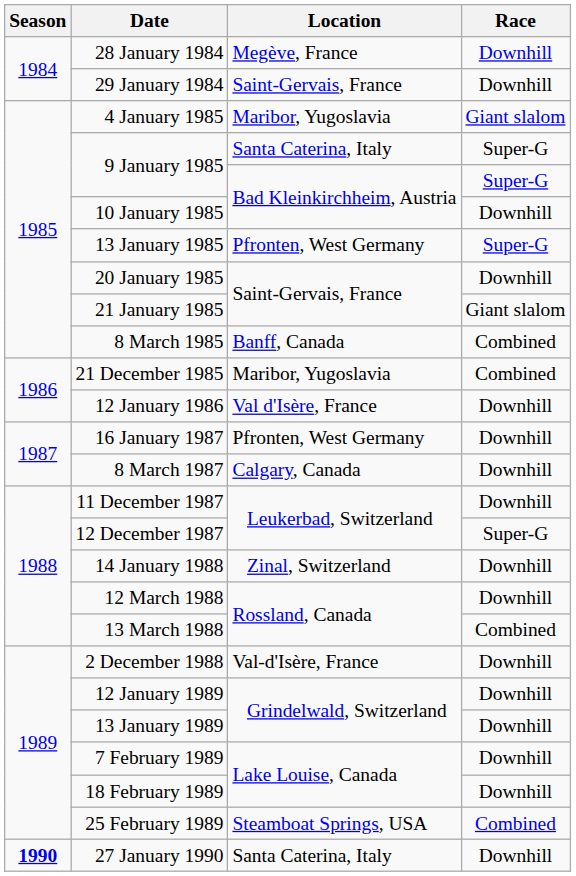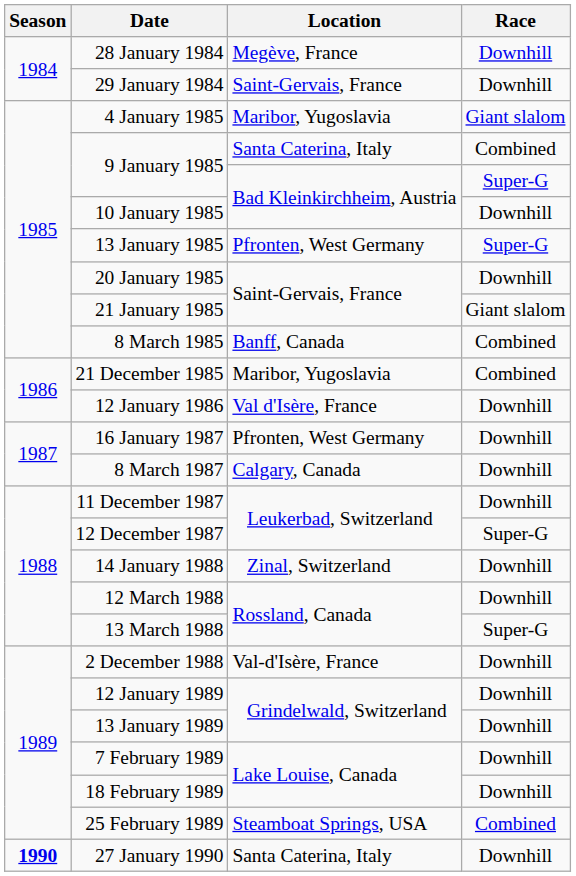 <table class="wikitable" style="text-align:center; font-size:95%">
 <tr>
 <th>Season</th>
 <th>Date</th>
 <th>Location</th>
 <th>Race</th>
 </tr>
 <tr>
 <td rowspan=2><a href='#'>1984</a></td>
 <td align=right>28 January 1984</td>
 <td align=left> <a href='#'>Megève</a>, France</td>
 <td><a href='#'>Downhill</a></td>
 </tr>
 <tr>
 <td align=right>29 January 1984</td>
 <td align=left> <a href='#'>Saint-Gervais</a>, France</td>
 <td>Downhill</td>
 </tr>
 <tr>
 <td rowspan=8><a href='#'>1985</a></td>
 <td align=right>4 January 1985</td>
 <td align=left> <a href='#'>Maribor</a>, Yugoslavia</td>
 <td><a href='#'>Giant slalom</a></td>
 </tr>
 <tr>
 <td rowspan="2" style="text-align:right;">9 January 1985</td>
 <td align=left> <a href='#'>Santa Caterina</a>, Italy</td>
-<td>Super-G</td>
+<td>Combined</td>
 </tr>
 <tr>
 <td rowspan="2" style="text-align:left;"> <a href='#'>Bad Kleinkirchheim</a>, Austria</td>
 <td><a href='#'>Super-G</a></td>
 </tr>
 <tr>
 <td align=right>10 January 1985</td>
 <td>Downhill</td>
 </tr>
 <tr>
 <td align=right>13 January 1985</td>
 <td align=left> <a href='#'>Pfronten</a>, West Germany</td>
 <td><a href='#'>Super-G</a></td>
 </tr>
 <tr>
 <td align=right>20 January 1985</td>
 <td rowspan="2" style="text-align:left;"> Saint-Gervais, France</td>
 <td>Downhill</td>
 </tr>
 <tr>
 <td align=right>21 January 1985</td>
 <td>Giant slalom</td>
 </tr>
 <tr>
 <td align=right>8 March 1985</td>
 <td align=left> <a href='#'>Banff</a>, Canada</td>
 <td>Combined</td>
 </tr>
 <tr>
 <td rowspan=2><a href='#'>1986</a></td>
 <td align=right>21 December 1985</td>
 <td align=left> Maribor, Yugoslavia</td>
 <td>Combined</td>
 </tr>
 <tr>
 <td align=right>12 January 1986</td>
 <td align=left> <a href='#'>Val d'Isère</a>, France</td>
 <td>Downhill</td>
 </tr>
 <tr>
 <td rowspan=2><a href='#'>1987</a></td>
 <td align=right>16 January 1987</td>
 <td align=left> Pfronten, West Germany</td>
 <td>Downhill</td>
 </tr>
 <tr>
 <td align=right>8 March 1987</td>
 <td align=left> <a href='#'>Calgary</a>, Canada</td>
 <td>Downhill</td>
 </tr>
 <tr>
 <td rowspan=5><a href='#'>1988</a></td>
 <td align=right>11 December 1987</td>
 <td rowspan="2" style="text-align:left;">   <a href='#'>Leukerbad</a>, Switzerland</td>
 <td>Downhill</td>
 </tr>
 <tr>
 <td align=right>12 December 1987</td>
 <td>Super-G</td>
 </tr>
 <tr>
 <td align=right>14 January 1988</td>
 <td align=left>   <a href='#'>Zinal</a>, Switzerland</td>
 <td>Downhill</td>
 </tr>
 <tr>
 <td align=right>12 March 1988</td>
 <td rowspan="2" style="text-align:left;"> <a href='#'>Rossland</a>, Canada</td>
 <td>Downhill</td>
 </tr>
 <tr>
 <td align=right>13 March 1988</td>
-<td>Combined</td>
+<td>Super-G</td>
 </tr>
 <tr>
 <td rowspan=6><a href='#'>1989</a></td>
 <td align=right>2 December 1988</td>
 <td align=left> Val-d'Isère, France</td>
 <td>Downhill</td>
 </tr>
 <tr>
 <td align=right>12 January 1989</td>
 <td rowspan="2" style="text-align:left;">   <a href='#'>Grindelwald</a>, Switzerland</td>
 <td>Downhill</td>
 </tr>
 <tr>
 <td align=right>13 January 1989</td>
 <td>Downhill</td>
 </tr>
 <tr>
 <td align=right>7 February 1989</td>
 <td rowspan="2" style="text-align:left;"> <a href='#'>Lake Louise</a>, Canada</td>
 <td>Downhill</td>
 </tr>
 <tr>
 <td align=right>18 February 1989</td>
 <td>Downhill</td>
 </tr>
 <tr>
 <td align=right>25 February 1989</td>
 <td align=left> <a href='#'>Steamboat Springs</a>, USA</td>
 <td><a href='#'>Combined</a></td>
 </tr>
 <tr>
 <td><strong><a href='#'>1990</a></strong></td>
 <td align=right>27 January 1990</td>
 <td align=left> Santa Caterina, Italy</td>
 <td>Downhill</td>
 </tr>
 </table>
